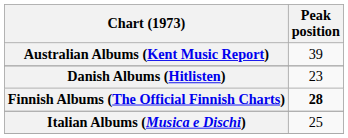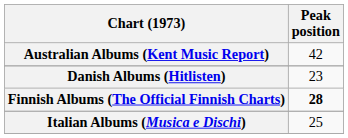 <table class="wikitable sortable plainrowheaders">
 <tr>
 <th>Chart (1973)</th>
 <th>Peak<br>position</th>
 </tr>
 <tr>
 <th scope=row>Australian Albums (<a href='#'>Kent Music Report</a>)</th>
-<td style="text-align:center;">39</td>
+<td style="text-align:center;">42</td>
 </tr>
 <tr>
 </tr>
 <tr>
 </tr>
 <tr>
 <th scope=row>Danish Albums (<a href='#'>Hitlisten</a>)</th>
 <td style="text-align:center;">23</td>
 </tr>
 <tr>
 <th scope="row">Finnish Albums (<a href='#'>The Official Finnish Charts</a>)</th>
 <td align="center"><strong>28</strong></td>
 </tr>
 <tr>
 </tr>
 <tr>
 <th scope="row">Italian Albums (<em><a href='#'>Musica e Dischi</a></em>)</th>
 <td align="center">25</td>
 </tr>
 <tr>
 </tr>
 <tr>
 </tr>
 <tr>
 </tr>
 </table>
